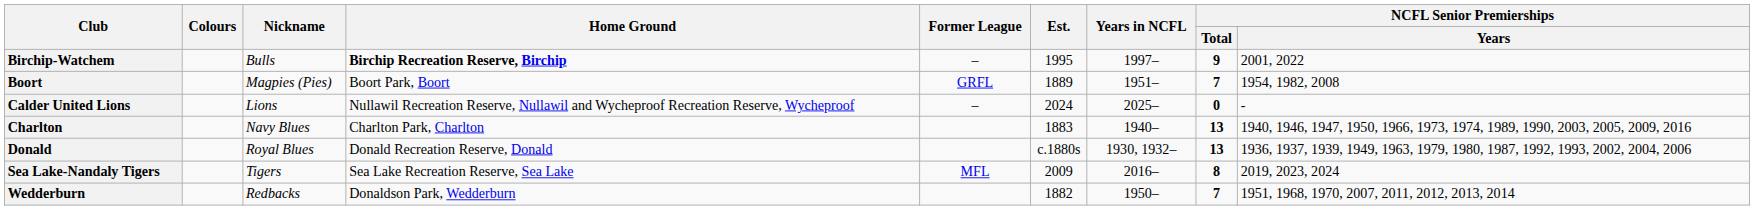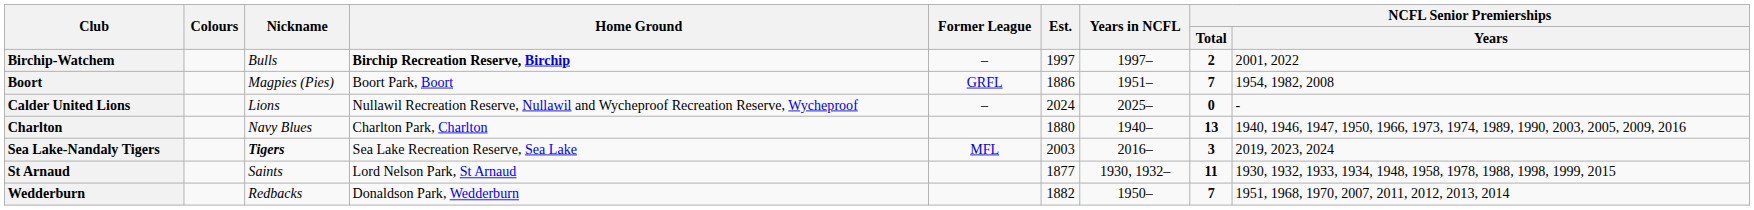 <table class="wikitable sortable" style="width:100%">
 <tr>
 <th rowspan="2">Club</th>
 <th rowspan="2">Colours</th>
 <th rowspan="2">Nickname</th>
 <th rowspan="2">Home Ground</th>
 <th rowspan="2">Former League</th>
 <th rowspan="2">Est.</th>
 <th rowspan="2">Years in NCFL</th>
 <th colspan="2">NCFL Senior Premierships</th>
 </tr>
 <tr>
 <th>Total</th>
 <th>Years</th>
 </tr>
 <tr>
 <th style="text-align:left">Birchip-Watchem</th>
 <td></td>
 <td><em>Bulls</em></td>
 <td><strong>Birchip Recreation Reserve, <a href='#'>Birchip</a></strong></td>
 <td align="center">–</td>
-<td align="center">1995</td>
+<td align="center">1997</td>
 <td align="center">1997–</td>
-<td align="center"><strong>9</strong></td>
+<td align="center"><strong>2</strong></td>
 <td>2001, 2022</td>
 </tr>
 <tr>
 <th style="text-align:left">Boort</th>
 <td></td>
 <td><em>Magpies (Pies)</em></td>
 <td>Boort Park, <a href='#'>Boort</a></td>
 <td align="center"><a href='#'>GRFL</a></td>
-<td align="center">1889</td>
+<td align="center">1886</td>
 <td align="center">1951–</td>
 <td align="center"><strong>7</strong></td>
 <td>1954, 1982, 2008</td>
 </tr>
 <tr>
 <th style="text-align:left">Calder United Lions</th>
 <td></td>
 <td><em>Lions</em></td>
 <td>Nullawil Recreation Reserve, <a href='#'>Nullawil</a> and Wycheproof Recreation Reserve, <a href='#'>Wycheproof</a></td>
 <td align="center">–</td>
 <td align="center">2024</td>
 <td align="center">2025–</td>
 <td align="center"><strong>0</strong></td>
 <td>-</td>
 </tr>
 <tr>
 <th style="text-align:left">Charlton</th>
 <td></td>
 <td><em>Navy Blues</em></td>
 <td>Charlton Park, <a href='#'>Charlton</a></td>
 <td align="center"></td>
-<td align="center">1883</td>
+<td align="center">1880</td>
 <td align="center">1940–</td>
 <td align="center"><strong>13</strong></td>
 <td>1940, 1946, 1947, 1950, 1966, 1973, 1974, 1989, 1990, 2003, 2005, 2009, 2016</td>
 </tr>
 <tr>
-<th style="text-align:left">Donald</th>
+<th style="text-align:left">Sea Lake-Nandaly Tigers</th>
 <td></td>
-<td><em>Royal Blues</em></td>
-<td>Donald Recreation Reserve, <a href='#'>Donald</a></td>
-<td align="center"></td>
-<td align="center">c.1880s</td>
-<td align="center">1930, 1932–</td>
-<td align="center"><strong>13</strong></td>
-<td>1936, 1937, 1939, 1949, 1963, 1979, 1980, 1987, 1992, 1993, 2002, 2004, 2006</td>
+<td><strong><em>Tigers</em></strong></td>
+<td>Sea Lake Recreation Reserve, <a href='#'>Sea Lake</a></td>
+<td align="center"><a href='#'>MFL</a></td>
+<td align="center">2003</td>
+<td align="center">2016–</td>
+<td align="center"><strong>3</strong></td>
+<td>2019, 2023, 2024</td>
 </tr>
 <tr>
-<th style="text-align:left">Sea Lake-Nandaly Tigers</th>
+<th style="text-align:left">St Arnaud</th>
 <td></td>
-<td><em>Tigers</em></td>
-<td>Sea Lake Recreation Reserve, <a href='#'>Sea Lake</a></td>
-<td align="center"><a href='#'>MFL</a></td>
-<td align="center">2009</td>
-<td align="center">2016–</td>
-<td align="center"><strong>8</strong></td>
-<td>2019, 2023, 2024</td>
+<td><em>Saints</em></td>
+<td>Lord Nelson Park, <a href='#'>St Arnaud</a></td>
+<td align="center"></td>
+<td align="center">1877</td>
+<td align="center">1930, 1932–</td>
+<td align="center"><strong>11</strong></td>
+<td>1930, 1932, 1933, 1934, 1948, 1958, 1978, 1988, 1998, 1999, 2015</td>
 </tr>
 <tr>
 <th style="text-align:left">Wedderburn</th>
 <td></td>
 <td><em>Redbacks</em></td>
 <td>Donaldson Park, <a href='#'>Wedderburn</a></td>
 <td align="center"></td>
 <td align="center">1882</td>
 <td align="center">1950–</td>
 <td align="center"><strong>7</strong></td>
 <td>1951, 1968, 1970, 2007, 2011, 2012, 2013, 2014</td>
 </tr>
 </table>
